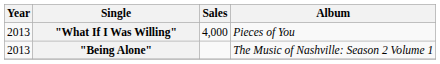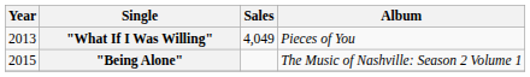 <table class="wikitable plainrowheaders">
 <tr>
 <th>Year</th>
 <th style="width:14em;">Single</th>
 <th>Sales</th>
 <th>Album</th>
 </tr>
 <tr>
 <td>2013</td>
 <th scope="row">"What If I Was Willing"</th>
-<td>4,000</td>
+<td>4,049</td>
 <td><em>Pieces of You</em></td>
 </tr>
 <tr>
-<td>2013</td>
+<td>2015</td>
 <th scope="row">"Being Alone"</th>
 <td></td>
 <td><em>The Music of Nashville: Season 2 Volume 1</em></td>
 </tr>
 <tr>
 </tr>
 </table>
